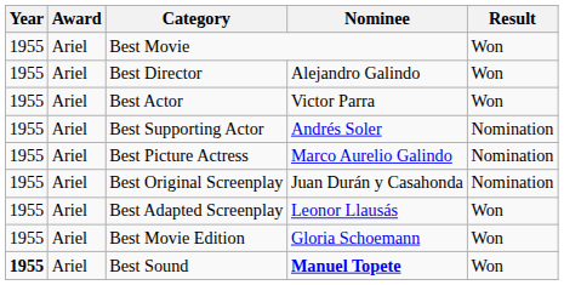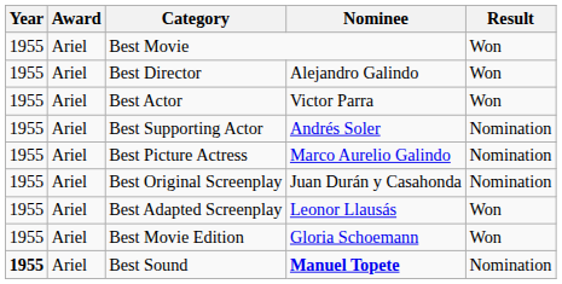 <table class="wikitable">
 <tr>
 <th>Year</th>
 <th>Award</th>
 <th>Category</th>
 <th>Nominee</th>
 <th>Result</th>
 </tr>
 <tr>
 <td>1955</td>
 <td>Ariel</td>
 <td colspan="2">Best Movie</td>
 <td>Won</td>
 </tr>
 <tr>
 <td>1955</td>
 <td>Ariel</td>
 <td>Best Director</td>
 <td>Alejandro Galindo</td>
 <td>Won</td>
 </tr>
 <tr>
 <td>1955</td>
 <td>Ariel</td>
 <td>Best Actor</td>
 <td>Victor Parra</td>
 <td>Won</td>
 </tr>
 <tr>
 <td>1955</td>
 <td>Ariel</td>
 <td>Best Supporting Actor</td>
 <td><a href='#'>Andrés Soler</a></td>
 <td>Nomination</td>
 </tr>
 <tr>
 <td>1955</td>
 <td>Ariel</td>
 <td>Best Picture Actress</td>
 <td><a href='#'>Marco Aurelio Galindo</a></td>
 <td>Nomination</td>
 </tr>
 <tr>
 <td>1955</td>
 <td>Ariel</td>
 <td>Best Original Screenplay</td>
 <td>Juan Durán y Casahonda</td>
 <td>Nomination</td>
 </tr>
 <tr>
 <td>1955</td>
 <td>Ariel</td>
 <td>Best Adapted Screenplay</td>
 <td><a href='#'>Leonor Llausás</a></td>
 <td>Won</td>
 </tr>
 <tr>
 <td>1955</td>
 <td>Ariel</td>
 <td>Best Movie Edition</td>
 <td><a href='#'>Gloria Schoemann</a></td>
 <td>Won</td>
 </tr>
 <tr>
 <td><strong>1955</strong></td>
 <td>Ariel</td>
 <td>Best Sound</td>
 <td><strong><a href='#'>Manuel Topete</a></strong></td>
-<td>Won</td>
+<td>Nomination</td>
 </tr>
 </table>
